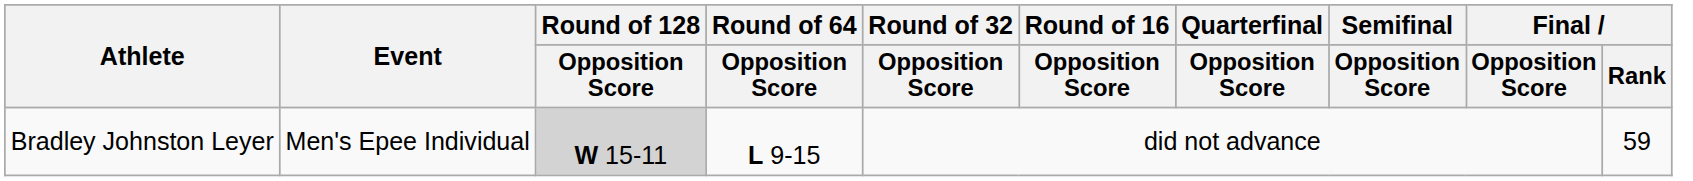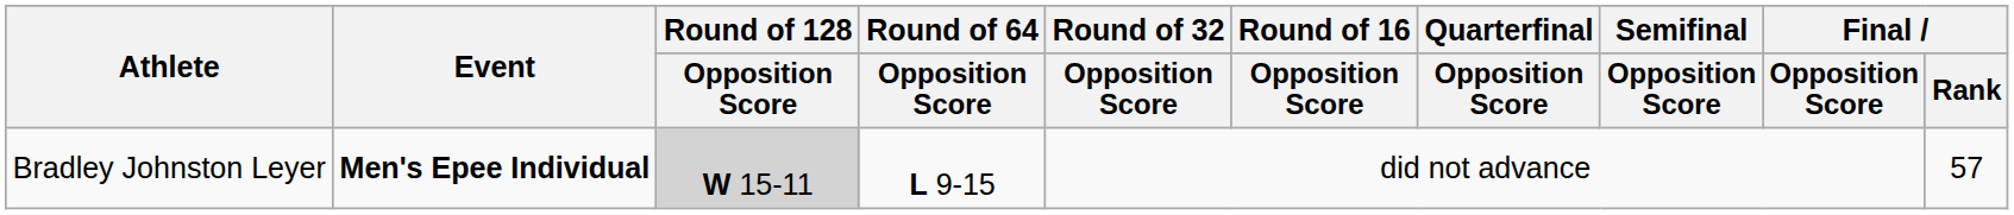 <table class="wikitable" style="font-size:90%">
 <tr>
 <th rowspan=2>Athlete</th>
 <th rowspan=2>Event</th>
 <th>Round of 128</th>
 <th>Round of 64</th>
 <th>Round of 32</th>
 <th>Round of 16</th>
 <th>Quarterfinal</th>
 <th>Semifinal</th>
 <th colspan=2>Final / </th>
 </tr>
 <tr style="font-size:95%">
 <th>Opposition<br>Score</th>
 <th>Opposition<br>Score</th>
 <th>Opposition<br>Score</th>
 <th>Opposition<br>Score</th>
 <th>Opposition<br>Score</th>
 <th>Opposition<br>Score</th>
 <th>Opposition<br>Score</th>
 <th>Rank</th>
 </tr>
 <tr align=center>
 <td align=left>Bradley Johnston Leyer</td>
-<td align=left>Men's Epee Individual</td>
+<td align=left><strong>Men's Epee Individual</strong></td>
 <td style="background: lightgrey;"><br><strong>W</strong> 15-11</td>
 <td><br><strong>L</strong> 9-15</td>
 <td colspan=5>did not advance</td>
-<td>59</td>
+<td>57</td>
 </tr>
 </table>
